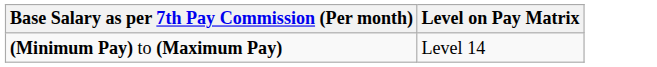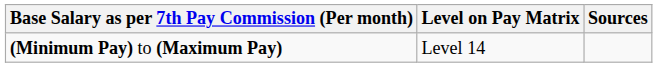 <table class="wikitable" style="margin: 1ex 0 1ex 1ex; ">
 <tr Colspan="2" style="text-align: center; ">
 <th>Base Salary as per <a href='#'>7th Pay Commission</a> (Per month)</th>
 <th>Level on Pay Matrix</th>
+<th>Sources</th>
 </tr>
 <tr>
 <td> <strong>(Minimum Pay)</strong> to  <strong>(Maximum Pay)</strong></td>
 <td>Level 14</td>
+<td></td>
 </tr>
 </table>
